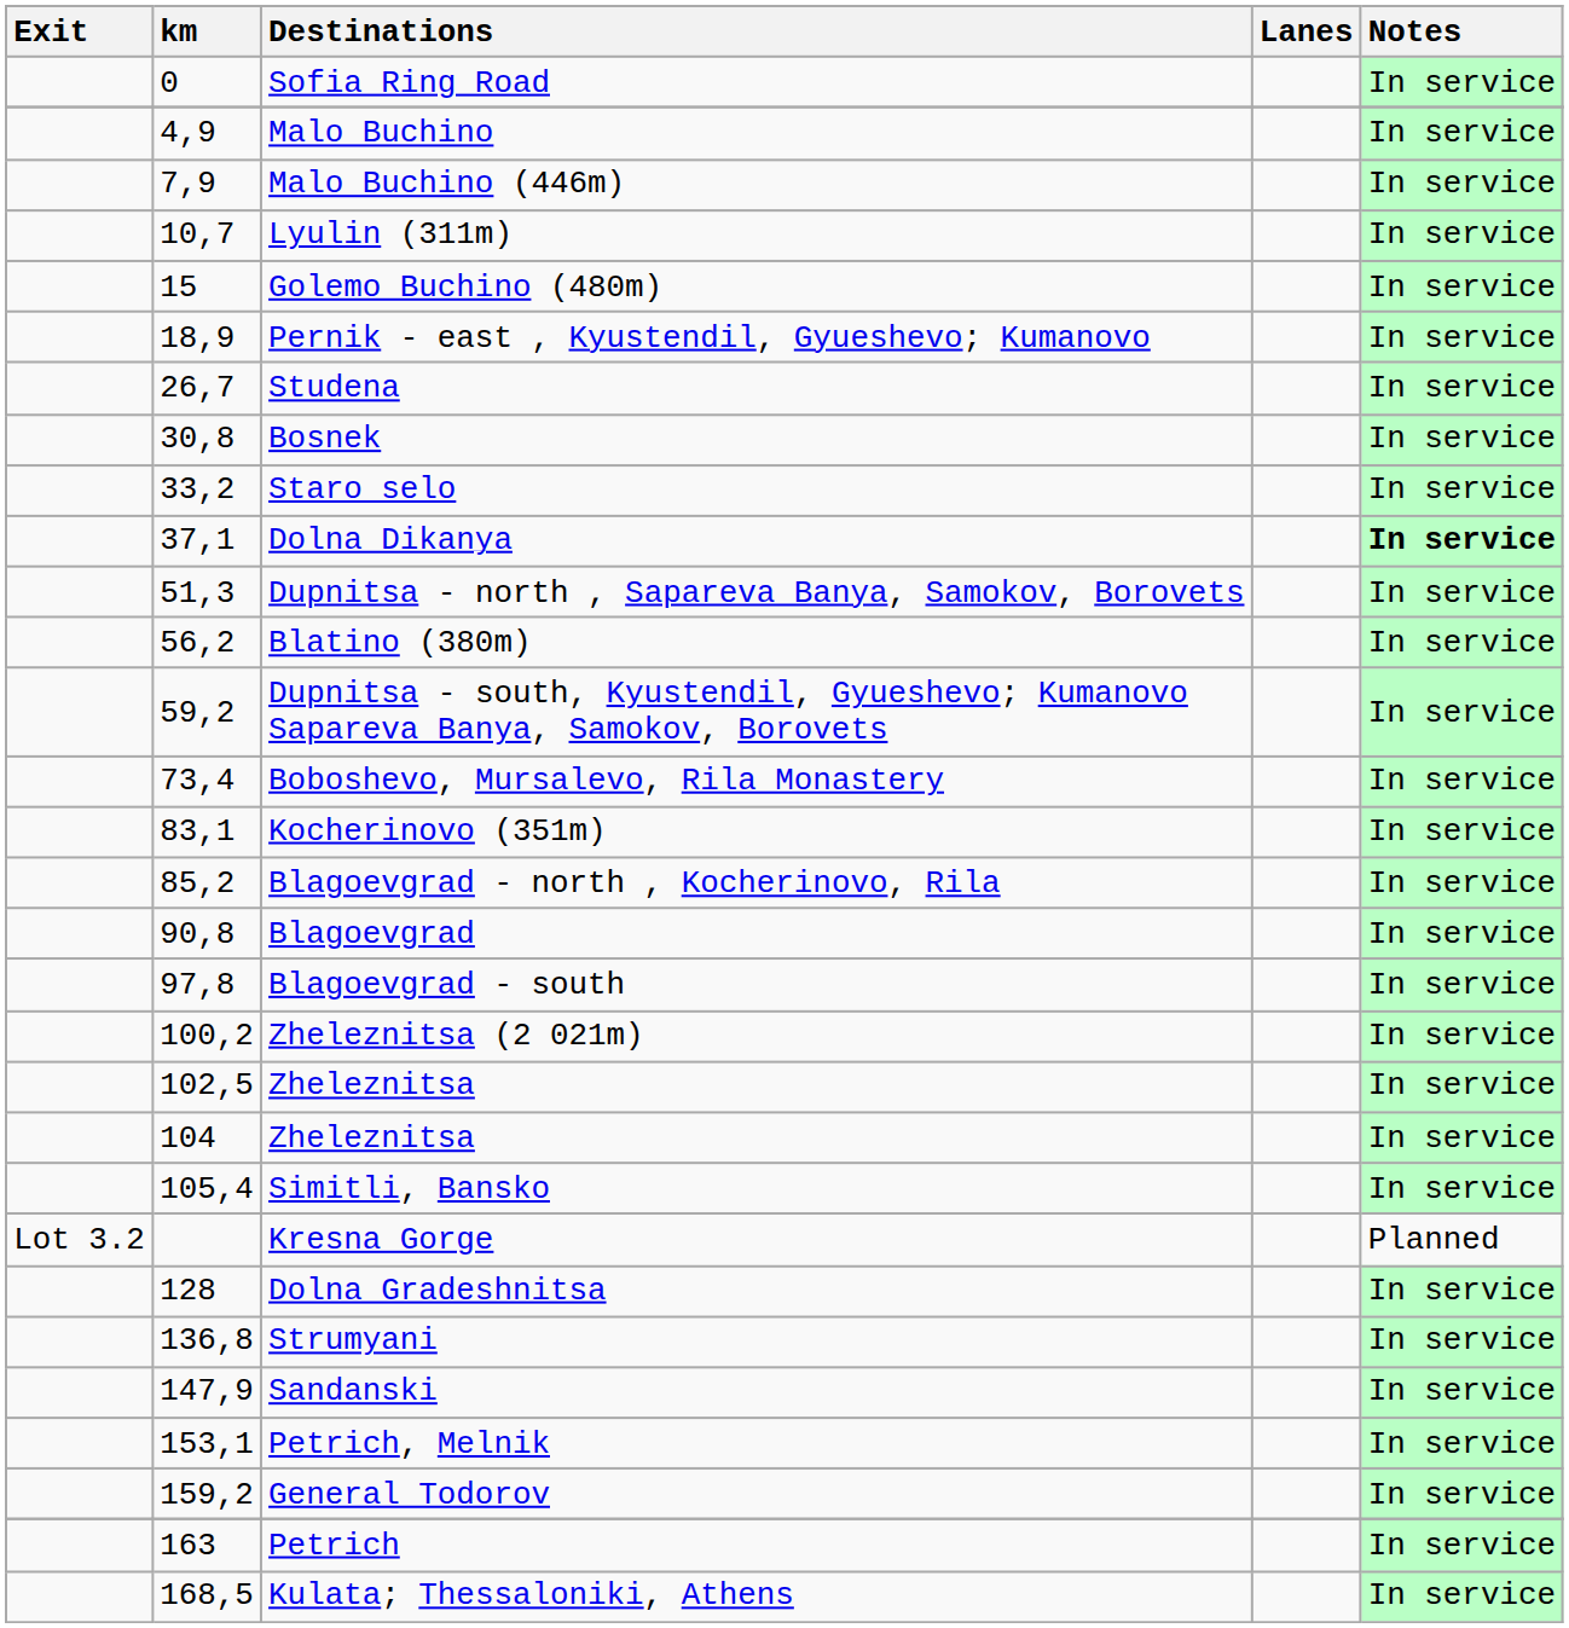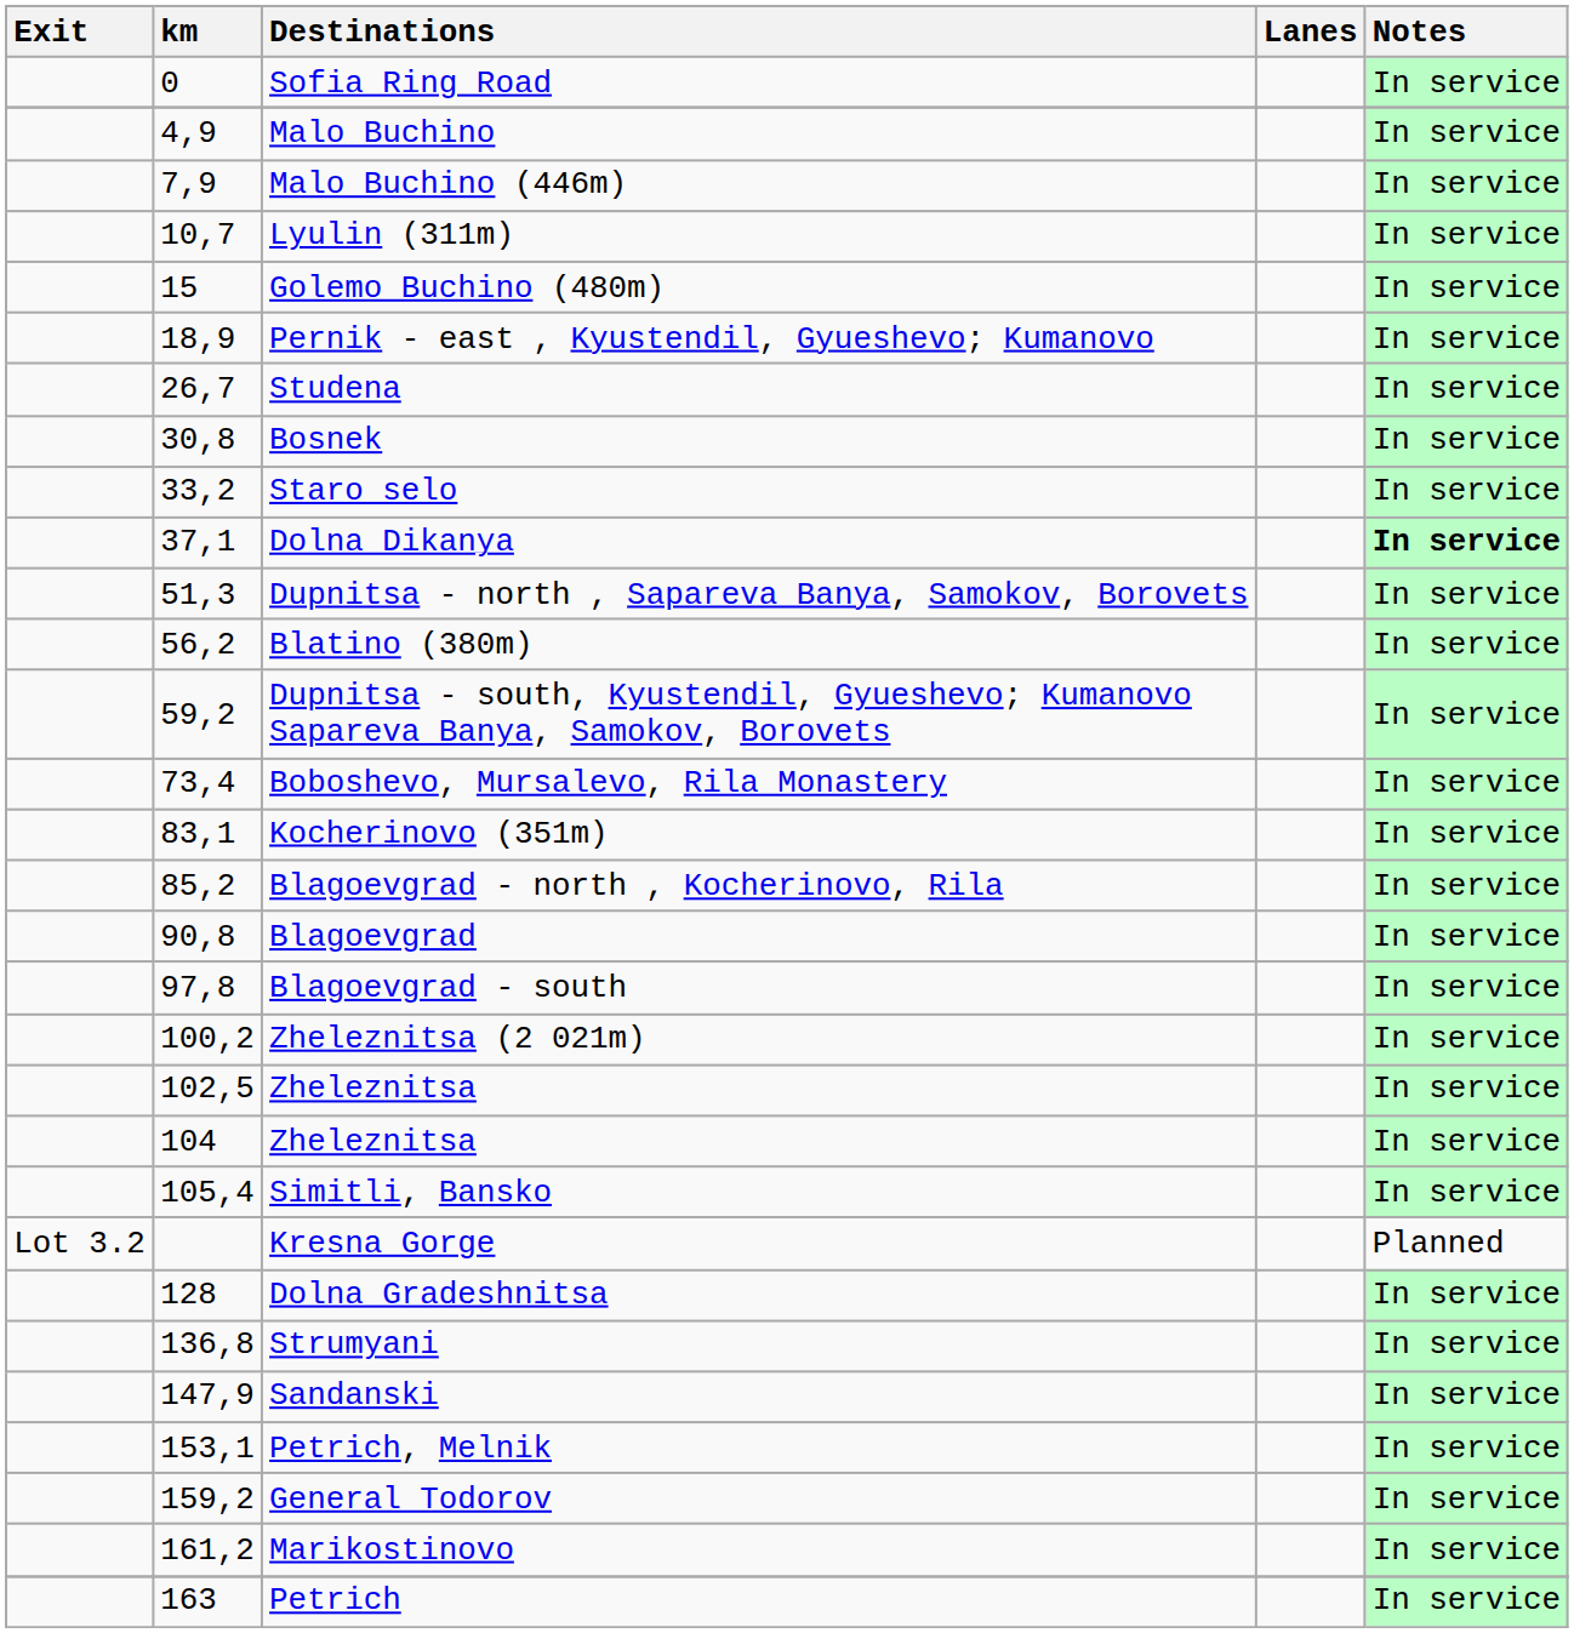 <table class="wikitable">
 <tr>
 <th style="text-align:left">Exit</th>
 <th style="text-align:left">km</th>
 <th style="text-align:left">Destinations</th>
 <th style="text-align:left">Lanes</th>
 <th style="text-align:left">Notes</th>
 </tr>
 <tr>
 <td> </td>
 <td>0</td>
 <td><a href='#'>Sofia Ring Road</a></td>
 <td></td>
 <td bgcolor="#B9FFC5">In service</td>
 </tr>
 <tr>
 </tr>
 <tr>
 <td></td>
 <td>4,9</td>
 <td><a href='#'>Malo Buchino</a></td>
 <td></td>
 <td bgcolor="#B9FFC5">In service</td>
 </tr>
 <tr>
 <td></td>
 <td>7,9</td>
 <td><a href='#'> Malo Buchino</a> (446m)</td>
 <td style="text-align:center"></td>
 <td bgcolor="#B9FFC5">In service</td>
 </tr>
 <tr>
 <td></td>
 <td>10,7</td>
 <td><a href='#'> Lyulin</a> (311m)</td>
 <td style="text-align:center"></td>
 <td bgcolor="#B9FFC5">In service</td>
 </tr>
 <tr>
 <td></td>
 <td>15</td>
 <td><a href='#'> Golemo Buchino</a> (480m)</td>
 <td style="text-align:center"></td>
 <td bgcolor="#B9FFC5">In service</td>
 </tr>
 <tr>
 <td></td>
 <td>18,9</td>
 <td><a href='#'>Pernik</a> - east  , <a href='#'>Kyustendil</a>, <a href='#'>Gyueshevo</a>; <a href='#'>Kumanovo</a>  </td>
 <td></td>
 <td bgcolor="#B9FFC5">In service</td>
 </tr>
 <tr>
 <td></td>
 <td>26,7</td>
 <td><a href='#'>Studena</a></td>
 <td></td>
 <td bgcolor="#B9FFC5">In service</td>
 </tr>
 <tr>
 <td></td>
 <td>30,8</td>
 <td><a href='#'>Bosnek</a></td>
 <td></td>
 <td bgcolor="#B9FFC5">In service</td>
 </tr>
 <tr>
 <td></td>
 <td>33,2</td>
 <td><a href='#'>Staro selo</a></td>
 <td></td>
 <td bgcolor="#B9FFC5">In service</td>
 </tr>
 <tr>
 <td></td>
 <td>37,1</td>
 <td><a href='#'>Dolna Dikanya</a></td>
 <td></td>
 <td bgcolor="#B9FFC5"><strong>In service</strong></td>
 </tr>
 <tr>
 <td></td>
 <td>51,3</td>
 <td><a href='#'>Dupnitsa</a> - north , <a href='#'>Sapareva Banya</a>, <a href='#'>Samokov</a>, <a href='#'>Borovets</a></td>
 <td></td>
 <td bgcolor="#B9FFC5">In service</td>
 </tr>
 <tr>
 <td></td>
 <td>56,2</td>
 <td><a href='#'> Blatino</a> (380m)</td>
 <td style="text-align:center"></td>
 <td bgcolor="#B9FFC5">In service</td>
 </tr>
 <tr>
 <td></td>
 <td>59,2</td>
 <td><a href='#'>Dupnitsa</a> - south, <a href='#'>Kyustendil</a>, <a href='#'>Gyueshevo</a>; <a href='#'>Kumanovo</a>  <br><a href='#'>Sapareva Banya</a>, <a href='#'>Samokov</a>, <a href='#'>Borovets</a></td>
 <td></td>
 <td bgcolor="#B9FFC5">In service</td>
 </tr>
 <tr>
 <td></td>
 <td>73,4</td>
 <td><a href='#'>Boboshevo</a>, <a href='#'>Mursalevo</a>, <a href='#'>Rila Monastery</a></td>
 <td></td>
 <td bgcolor="#B9FFC5">In service</td>
 </tr>
 <tr>
 <td></td>
 <td>83,1</td>
 <td><a href='#'> Kocherinovo</a> (351m)</td>
 <td style="text-align:center"></td>
 <td bgcolor="#B9FFC5">In service</td>
 </tr>
 <tr>
 <td></td>
 <td>85,2</td>
 <td><a href='#'>Blagoevgrad</a> - north , <a href='#'>Kocherinovo</a>, <a href='#'> Rila</a></td>
 <td></td>
 <td bgcolor="#B9FFC5">In service</td>
 </tr>
 <tr>
 <td></td>
 <td>90,8</td>
 <td><a href='#'>Blagoevgrad</a></td>
 <td></td>
 <td bgcolor="#B9FFC5">In service</td>
 </tr>
 <tr>
 <td></td>
 <td>97,8</td>
 <td><a href='#'>Blagoevgrad</a> - south</td>
 <td></td>
 <td bgcolor="#B9FFC5">In service</td>
 </tr>
 <tr>
 <td></td>
 <td>100,2</td>
 <td><a href='#'> Zheleznitsa</a> (2 021m)</td>
 <td style="text-align:center"></td>
 <td bgcolor="#B9FFC5">In service</td>
 </tr>
 <tr>
 <td></td>
 <td>102,5</td>
 <td><a href='#'> Zheleznitsa</a></td>
 <td></td>
 <td bgcolor="#B9FFC5">In service</td>
 </tr>
 <tr>
 <td></td>
 <td>104</td>
 <td><a href='#'> Zheleznitsa</a></td>
 <td></td>
 <td bgcolor="#B9FFC5">In service</td>
 </tr>
 <tr>
 <td></td>
 <td>105,4</td>
 <td><a href='#'>Simitli</a>, <a href='#'>Bansko</a></td>
 <td></td>
 <td bgcolor="#B9FFC5">In service</td>
 </tr>
 <tr>
 <td>Lot 3.2</td>
 <td></td>
 <td><a href='#'>Kresna Gorge</a></td>
 <td></td>
 <td>Planned</td>
 </tr>
 <tr>
 <td></td>
 <td>128</td>
 <td><a href='#'>Dolna Gradeshnitsa</a></td>
 <td></td>
 <td bgcolor="#B9FFC5">In service</td>
 </tr>
 <tr>
 <td></td>
 <td>136,8</td>
 <td><a href='#'>Strumyani</a></td>
 <td></td>
 <td bgcolor="#B9FFC5">In service</td>
 </tr>
 <tr>
 <td></td>
 <td>147,9</td>
 <td><a href='#'>Sandanski</a></td>
 <td></td>
 <td bgcolor="#B9FFC5">In service</td>
 </tr>
 <tr>
 <td></td>
 <td>153,1</td>
 <td><a href='#'>Petrich</a>, <a href='#'>Melnik</a></td>
 <td></td>
 <td bgcolor="#B9FFC5">In service</td>
 </tr>
 <tr>
 <td></td>
 <td>159,2</td>
 <td><a href='#'>General Todorov</a></td>
 <td></td>
 <td bgcolor="#B9FFC5">In service</td>
 </tr>
 <tr>
+<td></td>
+<td>161,2</td>
+<td><a href='#'>Marikostinovo</a></td>
+<td></td>
+<td bgcolor="#B9FFC5">In service</td>
+</tr>
+<tr>
 </tr>
 <tr>
 <td></td>
 <td>163</td>
 <td><a href='#'>Petrich</a></td>
 <td></td>
 <td bgcolor="#B9FFC5">In service</td>
 </tr>
-<tr>
-<td> </td>
-<td>168,5</td>
-<td><a href='#'>Kulata</a>; <a href='#'>Thessaloniki</a>, <a href='#'>Athens</a>  </td>
-<td></td>
-<td bgcolor="#B9FFC5">In service</td>
-</tr>
 </table>
